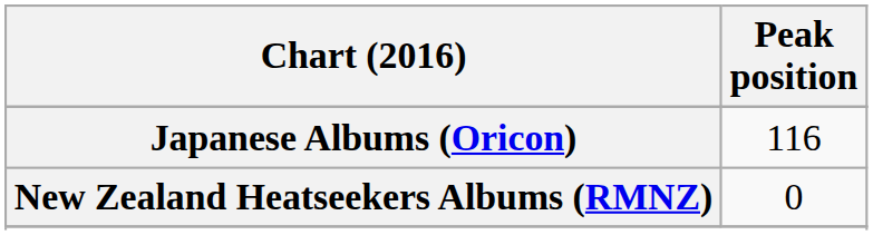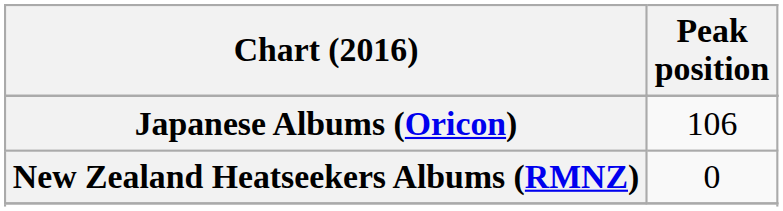 <table class="wikitable sortable plainrowheaders" style="text-align:center">
 <tr>
 <th scope="col">Chart (2016)</th>
 <th scope="col">Peak<br> position</th>
 </tr>
 <tr>
 </tr>
 <tr>
 </tr>
 <tr>
 </tr>
 <tr>
 </tr>
 <tr>
 </tr>
 <tr>
 </tr>
 <tr>
 <th scope="row">Japanese Albums (<a href='#'>Oricon</a>)</th>
-<td>116</td>
+<td>106</td>
 </tr>
 <tr>
 <th scope="row">New Zealand Heatseekers Albums (<a href='#'>RMNZ</a>)</th>
 <td>0</td>
 </tr>
 <tr>
 </tr>
 <tr>
 </tr>
 <tr>
 </tr>
 </table>
